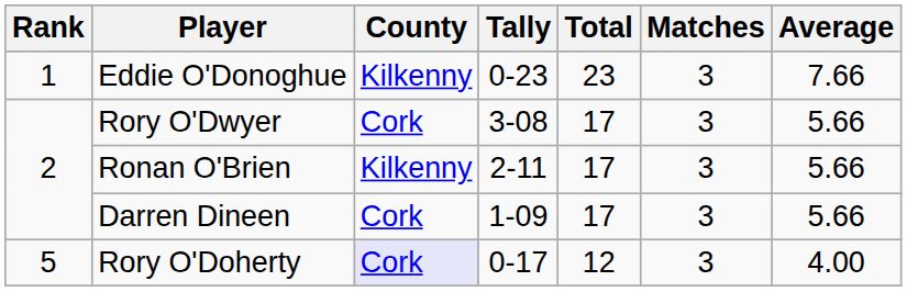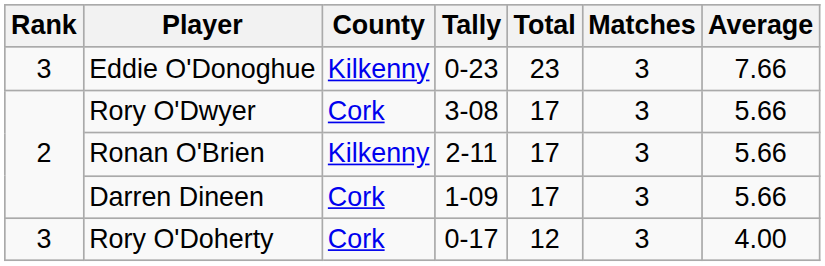 <table class="wikitable">
 <tr>
 <th>Rank</th>
 <th>Player</th>
 <th>County</th>
 <th>Tally</th>
 <th>Total</th>
 <th>Matches</th>
 <th>Average</th>
 </tr>
 <tr>
-<td rowspan=1 align=center>1</td>
+<td rowspan=1 align=center>3</td>
 <td>Eddie O'Donoghue</td>
 <td><a href='#'>Kilkenny</a></td>
 <td align=center>0-23</td>
 <td align=center>23</td>
 <td align=center>3</td>
 <td align=center>7.66</td>
 </tr>
 <tr>
 <td rowspan=3 align=center>2</td>
 <td>Rory O'Dwyer</td>
 <td><a href='#'>Cork</a></td>
 <td align=center>3-08</td>
 <td align=center>17</td>
 <td align=center>3</td>
 <td align=center>5.66</td>
 </tr>
 <tr>
 <td>Ronan O'Brien</td>
 <td><a href='#'>Kilkenny</a></td>
 <td align=center>2-11</td>
 <td align=center>17</td>
 <td align=center>3</td>
 <td align=center>5.66</td>
 </tr>
 <tr>
 <td>Darren Dineen</td>
 <td><a href='#'>Cork</a></td>
 <td align=center>1-09</td>
 <td align=center>17</td>
 <td align=center>3</td>
 <td align=center>5.66</td>
 </tr>
 <tr>
-<td rowspan=1 align=center>5</td>
+<td rowspan=1 align=center>3</td>
 <td>Rory O'Doherty</td>
-<td style="background: lavender;"><a href='#'>Cork</a></td>
+<td><a href='#'>Cork</a></td>
 <td align=center>0-17</td>
 <td align=center>12</td>
 <td align=center>3</td>
 <td align=center>4.00</td>
 </tr>
 </table>
